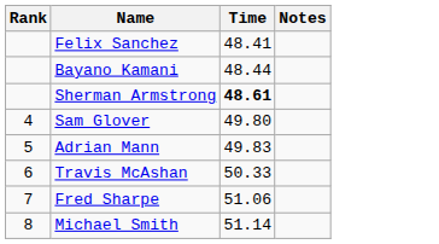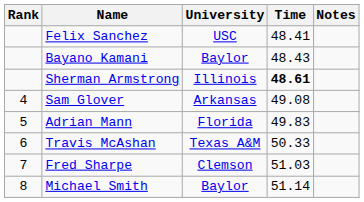 <table class="wikitable sortable" style="text-align:center">
 <tr>
 <th>Rank</th>
 <th>Name</th>
+<th>University</th>
 <th>Time</th>
 <th>Notes</th>
 </tr>
 <tr>
 <td></td>
 <td align=left><a href='#'>Felix Sanchez</a> </td>
+<td><a href='#'>USC</a></td>
 <td>48.41</td>
 <td></td>
 </tr>
 <tr>
 <td></td>
 <td align=left><a href='#'>Bayano Kamani</a> </td>
-<td>48.44</td>
+<td><a href='#'>Baylor</a></td>
+<td>48.43</td>
 <td></td>
 </tr>
 <tr>
 <td></td>
 <td align=left><a href='#'>Sherman Armstrong</a></td>
+<td><a href='#'>Illinois</a></td>
 <td><strong>48.61</strong></td>
 <td></td>
 </tr>
 <tr>
 <td>4</td>
 <td align=left><a href='#'>Sam Glover</a></td>
-<td>49.80</td>
+<td><a href='#'>Arkansas</a></td>
+<td>49.08</td>
 <td></td>
 </tr>
 <tr>
 <td>5</td>
 <td align=left><a href='#'>Adrian Mann</a></td>
+<td><a href='#'>Florida</a></td>
 <td>49.83</td>
 <td></td>
 </tr>
 <tr>
 <td>6</td>
 <td align=left><a href='#'>Travis McAshan</a></td>
+<td><a href='#'>Texas A&M</a></td>
 <td>50.33</td>
 <td></td>
 </tr>
 <tr>
 <td>7</td>
 <td align=left><a href='#'>Fred Sharpe</a></td>
-<td>51.06</td>
+<td><a href='#'>Clemson</a></td>
+<td>51.03</td>
 <td></td>
 </tr>
 <tr>
 <td>8</td>
 <td align=left><a href='#'>Michael Smith</a></td>
+<td><a href='#'>Baylor</a></td>
 <td>51.14</td>
 <td></td>
 </tr>
 </table>
